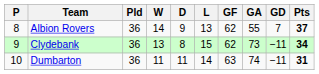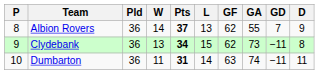 <table class="wikitable" style="text-align: center;">
 <tr>
 <th width=30>P</th>
 <th width=140>Team</th>
 <th width=30>Pld</th>
 <th width=30>W</th>
-<th width=30>D</th>
+<th width=30>Pts</th>
 <th width=30>L</th>
 <th width=30>GF</th>
 <th width=30>GA</th>
 <th width=30>GD</th>
-<th width=30>Pts</th>
+<th width=30>D</th>
 </tr>
 <tr>
 <td>8</td>
 <td align=left><a href='#'>Albion Rovers</a></td>
 <td>36</td>
 <td>14</td>
-<td>9</td>
+<td><strong>37</strong></td>
 <td>13</td>
 <td>62</td>
 <td>55</td>
 <td>7</td>
-<td><strong>37</strong></td>
+<td>9</td>
 </tr>
 <tr style="background:#ccffcc;">
 <td>9</td>
 <td align=left><a href='#'>Clydebank</a></td>
 <td>36</td>
 <td>13</td>
-<td>8</td>
+<td><strong>34</strong></td>
 <td>15</td>
 <td>62</td>
 <td>73</td>
 <td>−11</td>
-<td><strong>34</strong></td>
+<td>8</td>
 </tr>
 <tr>
 <td>10</td>
 <td align=left><a href='#'>Dumbarton</a></td>
 <td>36</td>
 <td>11</td>
-<td>11</td>
+<td><strong>31</strong></td>
 <td>14</td>
 <td>63</td>
 <td>74</td>
 <td>−11</td>
-<td><strong>31</strong></td>
+<td>11</td>
 </tr>
 </table>
